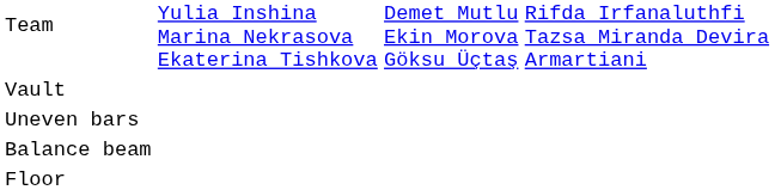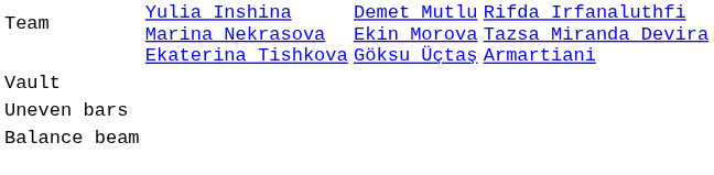 <table>
 <tr>
 <td>Team</td>
 <td><br><a href='#'>Yulia Inshina</a><br><a href='#'>Marina Nekrasova</a><br><a href='#'>Ekaterina Tishkova</a></td>
 <td><br><a href='#'>Demet Mutlu</a><br><a href='#'>Ekin Morova</a><br><a href='#'>Göksu Üçtaş</a></td>
 <td><br><a href='#'>Rifda Irfanaluthfi</a><br><a href='#'>Tazsa Miranda Devira</a><br><a href='#'>Armartiani</a></td>
 </tr>
 <tr>
 <td>Vault</td>
 <td></td>
 <td></td>
 <td></td>
 </tr>
 <tr>
 <td>Uneven bars</td>
 <td></td>
 <td></td>
 <td></td>
 </tr>
 <tr>
 <td>Balance beam</td>
 <td></td>
 <td></td>
 <td></td>
 </tr>
-<tr>
-<td>Floor</td>
-<td></td>
-<td></td>
-<td></td>
-</tr>
 </table>
